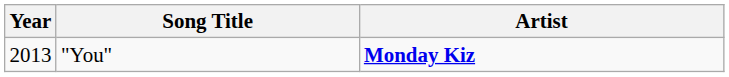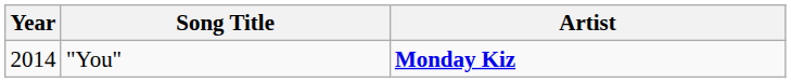 <table class="wikitable" style="width:550px">
 <tr>
 <th width=10>Year</th>
 <th>Song Title</th>
 <th>Artist</th>
 </tr>
 <tr>
-<td>2013</td>
+<td>2014</td>
 <td>"You" </td>
 <td><strong><a href='#'>Monday Kiz</a></strong></td>
 </tr>
 </table>
